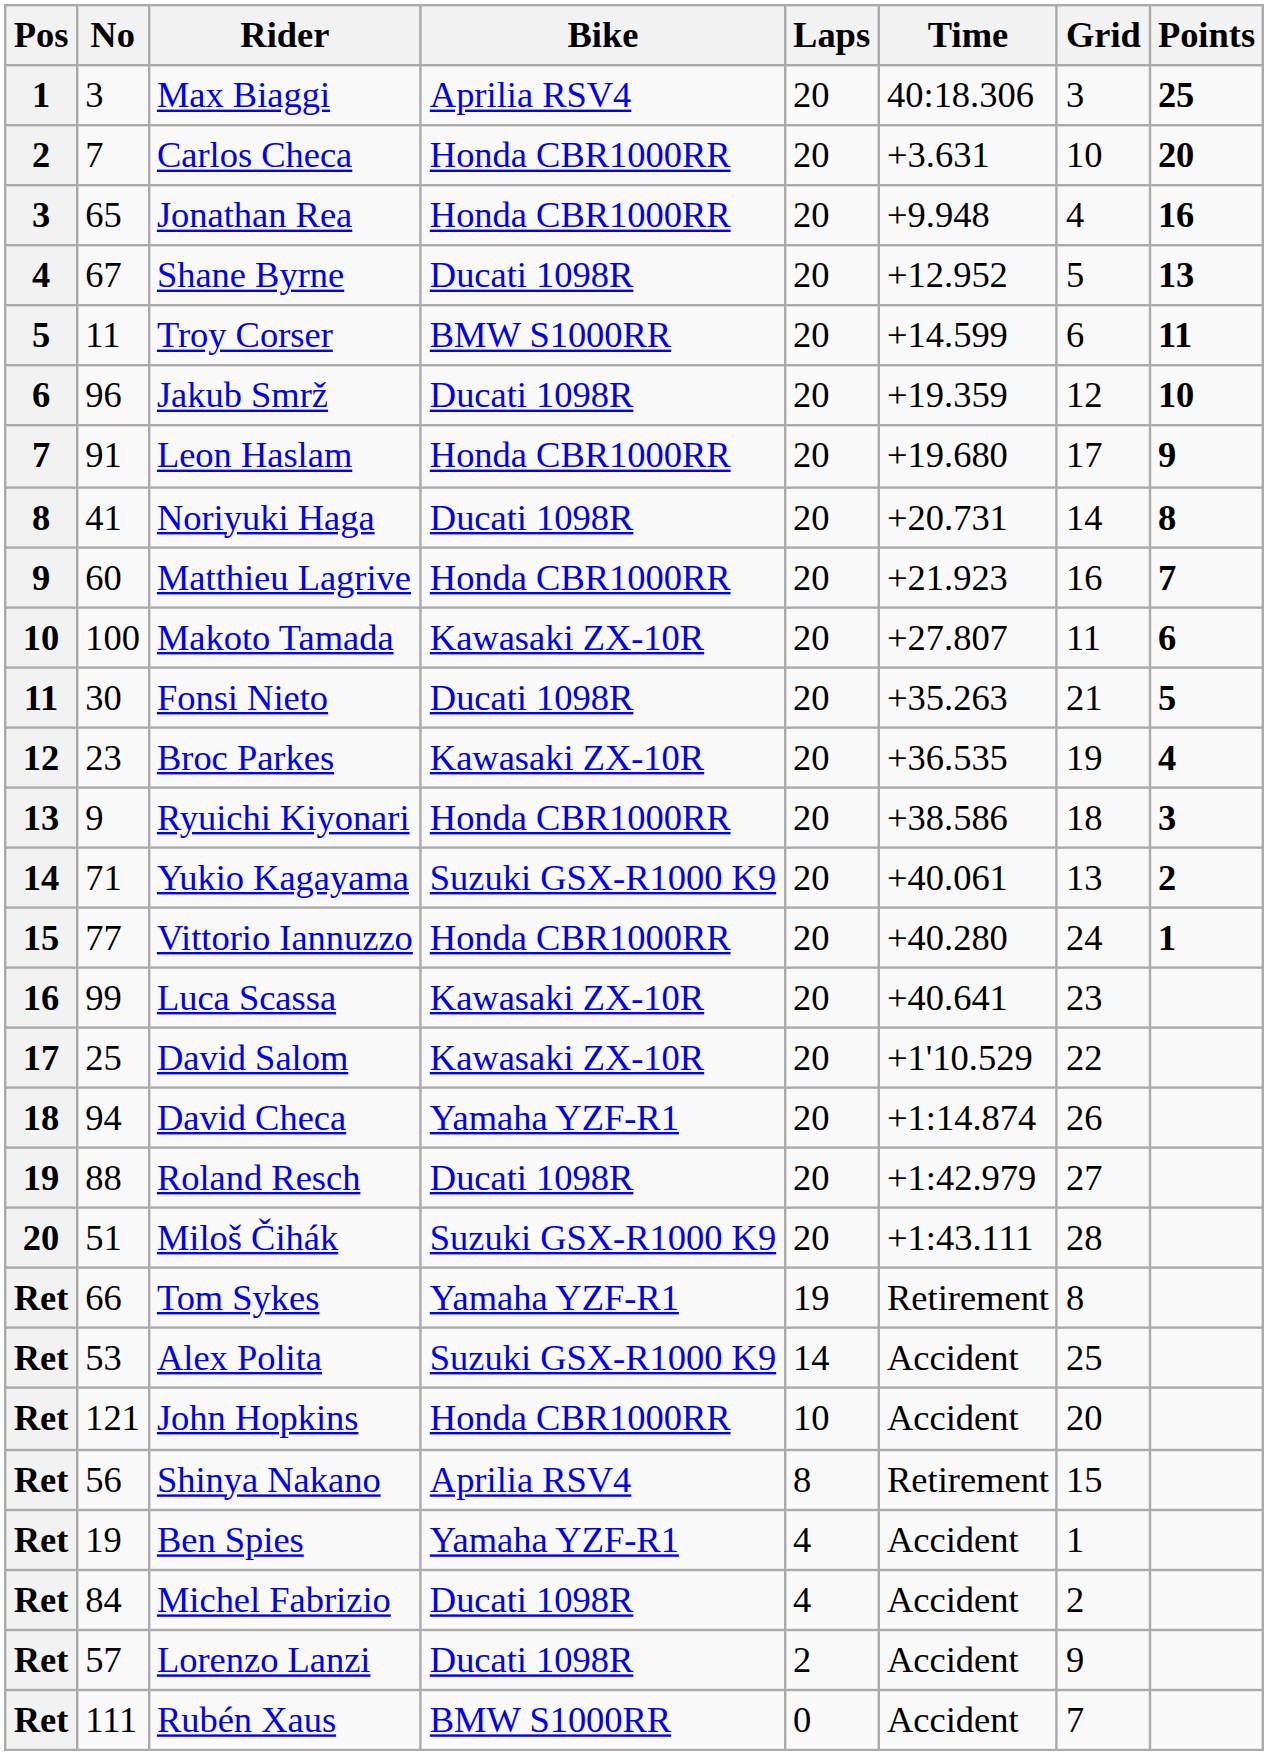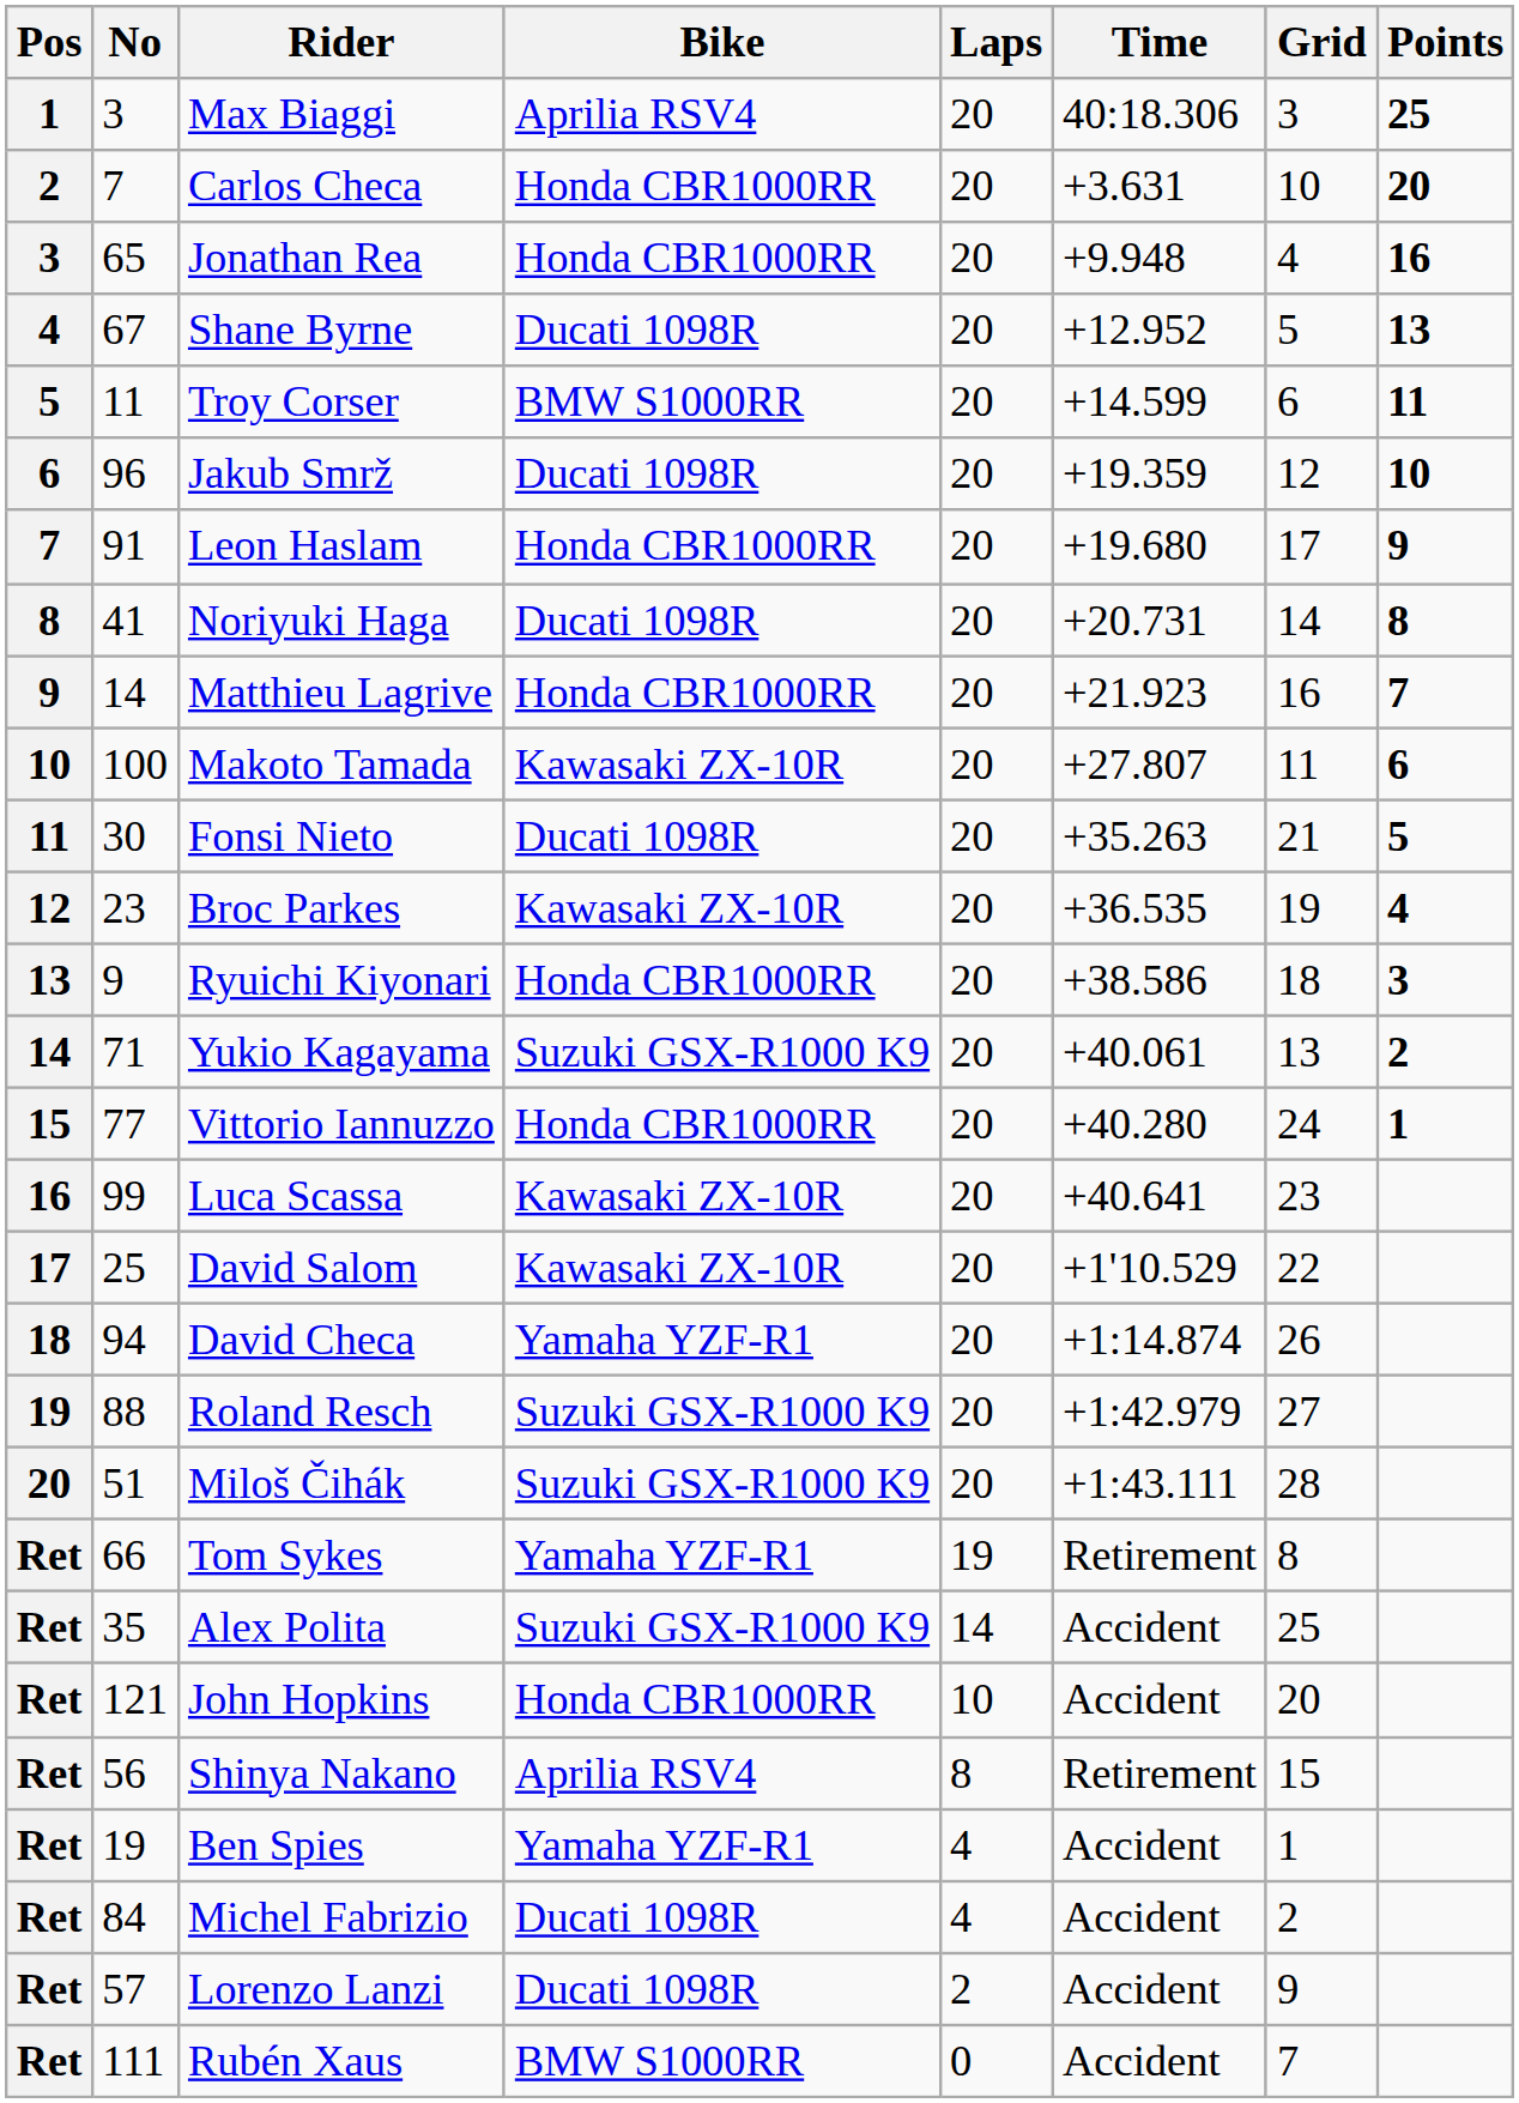 <table class="wikitable" style="font-size: 95%;">
 <tr>
 <th>Pos</th>
 <th>No</th>
 <th>Rider</th>
 <th>Bike</th>
 <th>Laps</th>
 <th>Time</th>
 <th>Grid</th>
 <th>Points</th>
 </tr>
 <tr>
 <th>1</th>
 <td>3</td>
 <td> <a href='#'>Max Biaggi</a></td>
 <td><a href='#'>Aprilia RSV4</a></td>
 <td>20</td>
 <td>40:18.306</td>
 <td>3</td>
 <td><strong>25</strong></td>
 </tr>
 <tr>
 <th>2</th>
 <td>7</td>
 <td> <a href='#'>Carlos Checa</a></td>
 <td><a href='#'>Honda CBR1000RR</a></td>
 <td>20</td>
 <td>+3.631</td>
 <td>10</td>
 <td><strong>20</strong></td>
 </tr>
 <tr>
 <th>3</th>
 <td>65</td>
 <td> <a href='#'>Jonathan Rea</a></td>
 <td><a href='#'>Honda CBR1000RR</a></td>
 <td>20</td>
 <td>+9.948</td>
 <td>4</td>
 <td><strong>16</strong></td>
 </tr>
 <tr>
 <th>4</th>
 <td>67</td>
 <td> <a href='#'>Shane Byrne</a></td>
 <td><a href='#'>Ducati 1098R</a></td>
 <td>20</td>
 <td>+12.952</td>
 <td>5</td>
 <td><strong>13</strong></td>
 </tr>
 <tr>
 <th>5</th>
 <td>11</td>
 <td> <a href='#'>Troy Corser</a></td>
 <td><a href='#'>BMW S1000RR</a></td>
 <td>20</td>
 <td>+14.599</td>
 <td>6</td>
 <td><strong>11</strong></td>
 </tr>
 <tr>
 <th>6</th>
 <td>96</td>
 <td> <a href='#'>Jakub Smrž</a></td>
 <td><a href='#'>Ducati 1098R</a></td>
 <td>20</td>
 <td>+19.359</td>
 <td>12</td>
 <td><strong>10</strong></td>
 </tr>
 <tr>
 <th>7</th>
 <td>91</td>
 <td> <a href='#'>Leon Haslam</a></td>
 <td><a href='#'>Honda CBR1000RR</a></td>
 <td>20</td>
 <td>+19.680</td>
 <td>17</td>
 <td><strong>9</strong></td>
 </tr>
 <tr>
 <th>8</th>
 <td>41</td>
 <td> <a href='#'>Noriyuki Haga</a></td>
 <td><a href='#'>Ducati 1098R</a></td>
 <td>20</td>
 <td>+20.731</td>
 <td>14</td>
 <td><strong>8</strong></td>
 </tr>
 <tr>
 <th>9</th>
-<td>60</td>
+<td>14</td>
 <td> <a href='#'>Matthieu Lagrive</a></td>
 <td><a href='#'>Honda CBR1000RR</a></td>
 <td>20</td>
 <td>+21.923</td>
 <td>16</td>
 <td><strong>7</strong></td>
 </tr>
 <tr>
 <th>10</th>
 <td>100</td>
 <td> <a href='#'>Makoto Tamada</a></td>
 <td><a href='#'>Kawasaki ZX-10R</a></td>
 <td>20</td>
 <td>+27.807</td>
 <td>11</td>
 <td><strong>6</strong></td>
 </tr>
 <tr>
 <th>11</th>
 <td>30</td>
 <td> <a href='#'>Fonsi Nieto</a></td>
 <td><a href='#'>Ducati 1098R</a></td>
 <td>20</td>
 <td>+35.263</td>
 <td>21</td>
 <td><strong>5</strong></td>
 </tr>
 <tr>
 <th>12</th>
 <td>23</td>
 <td> <a href='#'>Broc Parkes</a></td>
 <td><a href='#'>Kawasaki ZX-10R</a></td>
 <td>20</td>
 <td>+36.535</td>
 <td>19</td>
 <td><strong>4</strong></td>
 </tr>
 <tr>
 <th>13</th>
 <td>9</td>
 <td> <a href='#'>Ryuichi Kiyonari</a></td>
 <td><a href='#'>Honda CBR1000RR</a></td>
 <td>20</td>
 <td>+38.586</td>
 <td>18</td>
 <td><strong>3</strong></td>
 </tr>
 <tr>
 <th>14</th>
 <td>71</td>
 <td> <a href='#'>Yukio Kagayama</a></td>
 <td><a href='#'>Suzuki GSX-R1000 K9</a></td>
 <td>20</td>
 <td>+40.061</td>
 <td>13</td>
 <td><strong>2</strong></td>
 </tr>
 <tr>
 <th>15</th>
 <td>77</td>
 <td> <a href='#'>Vittorio Iannuzzo</a></td>
 <td><a href='#'>Honda CBR1000RR</a></td>
 <td>20</td>
 <td>+40.280</td>
 <td>24</td>
 <td><strong>1</strong></td>
 </tr>
 <tr>
 <th>16</th>
 <td>99</td>
 <td> <a href='#'>Luca Scassa</a></td>
 <td><a href='#'>Kawasaki ZX-10R</a></td>
 <td>20</td>
 <td>+40.641</td>
 <td>23</td>
 <td></td>
 </tr>
 <tr>
 <th>17</th>
 <td>25</td>
 <td> <a href='#'>David Salom</a></td>
 <td><a href='#'>Kawasaki ZX-10R</a></td>
 <td>20</td>
 <td>+1'10.529</td>
 <td>22</td>
 <td></td>
 </tr>
 <tr>
 <th>18</th>
 <td>94</td>
 <td> <a href='#'>David Checa</a></td>
 <td><a href='#'>Yamaha YZF-R1</a></td>
 <td>20</td>
 <td>+1:14.874</td>
 <td>26</td>
 <td></td>
 </tr>
 <tr>
 <th>19</th>
 <td>88</td>
 <td> <a href='#'>Roland Resch</a></td>
-<td><a href='#'>Ducati 1098R</a></td>
+<td><a href='#'>Suzuki GSX-R1000 K9</a></td>
 <td>20</td>
 <td>+1:42.979</td>
 <td>27</td>
 <td></td>
 </tr>
 <tr>
 <th>20</th>
 <td>51</td>
 <td> <a href='#'>Miloš Čihák</a></td>
 <td><a href='#'>Suzuki GSX-R1000 K9</a></td>
 <td>20</td>
 <td>+1:43.111</td>
 <td>28</td>
 <td></td>
 </tr>
 <tr>
 <th>Ret</th>
 <td>66</td>
 <td> <a href='#'>Tom Sykes</a></td>
 <td><a href='#'>Yamaha YZF-R1</a></td>
 <td>19</td>
 <td>Retirement</td>
 <td>8</td>
 <td></td>
 </tr>
 <tr>
 <th>Ret</th>
-<td>53</td>
+<td>35</td>
 <td> <a href='#'>Alex Polita</a></td>
 <td><a href='#'>Suzuki GSX-R1000 K9</a></td>
 <td>14</td>
 <td>Accident</td>
 <td>25</td>
 <td></td>
 </tr>
 <tr>
 <th>Ret</th>
 <td>121</td>
 <td> <a href='#'>John Hopkins</a></td>
 <td><a href='#'>Honda CBR1000RR</a></td>
 <td>10</td>
 <td>Accident</td>
 <td>20</td>
 <td></td>
 </tr>
 <tr>
 <th>Ret</th>
 <td>56</td>
 <td> <a href='#'>Shinya Nakano</a></td>
 <td><a href='#'>Aprilia RSV4</a></td>
 <td>8</td>
 <td>Retirement</td>
 <td>15</td>
 <td></td>
 </tr>
 <tr>
 <th>Ret</th>
 <td>19</td>
 <td> <a href='#'>Ben Spies</a></td>
 <td><a href='#'>Yamaha YZF-R1</a></td>
 <td>4</td>
 <td>Accident</td>
 <td>1</td>
 <td></td>
 </tr>
 <tr>
 <th>Ret</th>
 <td>84</td>
 <td> <a href='#'>Michel Fabrizio</a></td>
 <td><a href='#'>Ducati 1098R</a></td>
 <td>4</td>
 <td>Accident</td>
 <td>2</td>
 <td></td>
 </tr>
 <tr>
 <th>Ret</th>
 <td>57</td>
 <td> <a href='#'>Lorenzo Lanzi</a></td>
 <td><a href='#'>Ducati 1098R</a></td>
 <td>2</td>
 <td>Accident</td>
 <td>9</td>
 <td></td>
 </tr>
 <tr>
 <th>Ret</th>
 <td>111</td>
 <td> <a href='#'>Rubén Xaus</a></td>
 <td><a href='#'>BMW S1000RR</a></td>
 <td>0</td>
 <td>Accident</td>
 <td>7</td>
 <td></td>
 </tr>
 </table>
